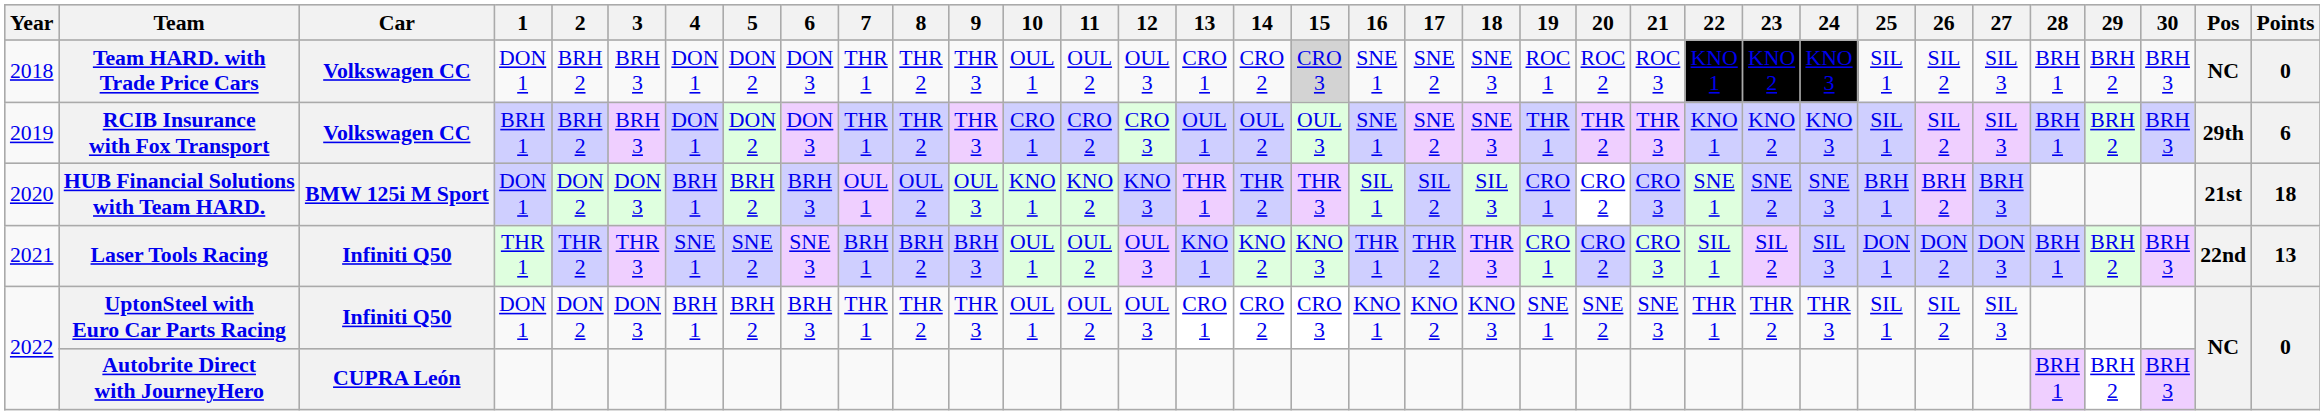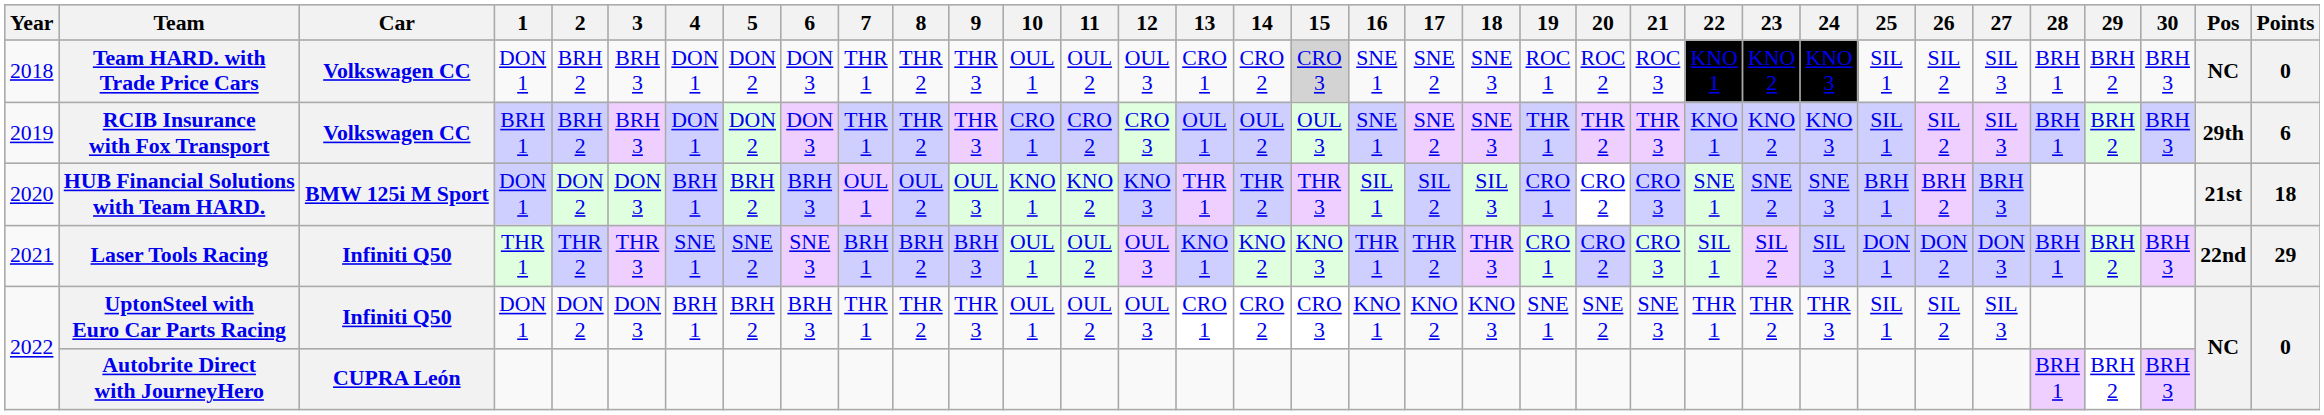 <table class="wikitable" style="text-align:center; font-size:85%">
 <tr>
 <th>Year</th>
 <th>Team</th>
 <th>Car</th>
 <th>1</th>
 <th>2</th>
 <th>3</th>
 <th>4</th>
 <th>5</th>
 <th>6</th>
 <th>7</th>
 <th>8</th>
 <th>9</th>
 <th>10</th>
 <th>11</th>
 <th>12</th>
 <th>13</th>
 <th>14</th>
 <th>15</th>
 <th>16</th>
 <th>17</th>
 <th>18</th>
 <th>19</th>
 <th>20</th>
 <th>21</th>
 <th>22</th>
 <th>23</th>
 <th>24</th>
 <th>25</th>
 <th>26</th>
 <th>27</th>
 <th>28</th>
 <th>29</th>
 <th>30</th>
 <th>Pos</th>
 <th>Points</th>
 </tr>
 <tr>
 <td><a href='#'>2018</a></td>
 <th nowrap><a href='#'>Team HARD. with<br>Trade Price Cars</a></th>
 <th nowrap><a href='#'>Volkswagen CC</a></th>
 <td><a href='#'>DON<br>1</a></td>
 <td><a href='#'>BRH<br>2</a></td>
 <td><a href='#'>BRH<br>3</a></td>
 <td><a href='#'>DON<br>1</a></td>
 <td><a href='#'>DON<br>2</a></td>
 <td><a href='#'>DON<br>3</a></td>
 <td><a href='#'>THR<br>1</a></td>
 <td><a href='#'>THR<br>2</a></td>
 <td><a href='#'>THR<br>3</a></td>
 <td><a href='#'>OUL<br>1</a></td>
 <td><a href='#'>OUL<br>2</a></td>
 <td><a href='#'>OUL<br>3</a></td>
 <td><a href='#'>CRO<br>1</a></td>
 <td><a href='#'>CRO<br>2</a></td>
 <td style="background: lightgrey;"><a href='#'>CRO<br>3</a></td>
 <td><a href='#'>SNE<br>1</a></td>
 <td><a href='#'>SNE<br>2</a></td>
 <td><a href='#'>SNE<br>3</a></td>
 <td><a href='#'>ROC<br>1</a></td>
 <td><a href='#'>ROC<br>2</a></td>
 <td><a href='#'>ROC<br>3</a></td>
 <td style="background:black; color:white"><a href='#'><span>KNO<br>1</span></a><br></td>
 <td style="background:black; color:white"><a href='#'><span>KNO<br>2</span></a><br></td>
 <td style="background:black; color:white"><a href='#'><span>KNO<br>3</span></a><br></td>
 <td><a href='#'>SIL<br>1</a></td>
 <td><a href='#'>SIL<br>2</a></td>
 <td><a href='#'>SIL<br>3</a></td>
 <td><a href='#'>BRH<br>1</a></td>
 <td><a href='#'>BRH<br>2</a></td>
 <td><a href='#'>BRH<br>3</a></td>
 <th>NC</th>
 <th>0</th>
 </tr>
 <tr>
 <td><a href='#'>2019</a></td>
 <th nowrap><a href='#'>RCIB Insurance<br>with Fox Transport</a></th>
 <th nowrap><a href='#'>Volkswagen CC</a></th>
 <td style="background:#CFCFFF;"><a href='#'>BRH<br>1</a><br></td>
 <td style="background:#CFCFFF;"><a href='#'>BRH<br>2</a><br></td>
 <td style="background:#EFCFFF;"><a href='#'>BRH<br>3</a><br></td>
 <td style="background:#CFCFFF;"><a href='#'>DON<br>1</a><br></td>
 <td style="background:#DFFFDF;"><a href='#'>DON<br>2</a><br></td>
 <td style="background:#EFCFFF;"><a href='#'>DON<br>3</a><br></td>
 <td style="background:#CFCFFF;"><a href='#'>THR<br>1</a><br></td>
 <td style="background:#CFCFFF;"><a href='#'>THR<br>2</a><br></td>
 <td style="background:#EFCFFF;"><a href='#'>THR<br>3</a><br></td>
 <td style="background:#CFCFFF;"><a href='#'>CRO<br>1</a><br></td>
 <td style="background:#CFCFFF;"><a href='#'>CRO<br>2</a><br></td>
 <td style="background:#DFFFDF;"><a href='#'>CRO<br>3</a><br></td>
 <td style="background:#CFCFFF;"><a href='#'>OUL<br>1</a><br></td>
 <td style="background:#CFCFFF;"><a href='#'>OUL<br>2</a><br></td>
 <td style="background:#DFFFDF;"><a href='#'>OUL<br>3</a><br></td>
 <td style="background:#CFCFFF;"><a href='#'>SNE<br>1</a><br></td>
 <td style="background:#EFCFFF;"><a href='#'>SNE<br>2</a><br></td>
 <td style="background:#EFCFFF;"><a href='#'>SNE<br>3</a><br></td>
 <td style="background:#CFCFFF;"><a href='#'>THR<br>1</a><br></td>
 <td style="background:#EFCFFF;"><a href='#'>THR<br>2</a><br></td>
 <td style="background:#EFCFFF;"><a href='#'>THR<br>3</a><br></td>
 <td style="background:#CFCFFF;"><a href='#'>KNO<br>1</a><br></td>
 <td style="background:#CFCFFF;"><a href='#'>KNO<br>2</a><br></td>
 <td style="background:#CFCFFF;"><a href='#'>KNO<br>3</a><br></td>
 <td style="background:#CFCFFF;"><a href='#'>SIL<br>1</a><br></td>
 <td style="background:#EFCFFF;"><a href='#'>SIL<br>2</a><br></td>
 <td style="background:#EFCFFF;"><a href='#'>SIL<br>3</a><br></td>
 <td style="background:#CFCFFF;"><a href='#'>BRH<br>1</a><br></td>
 <td style="background:#DFFFDF;"><a href='#'>BRH<br>2</a><br></td>
 <td style="background:#CFCFFF;"><a href='#'>BRH<br>3</a><br></td>
 <th>29th</th>
 <th>6</th>
 </tr>
 <tr>
 <td><a href='#'>2020</a></td>
 <th nowrap><a href='#'>HUB Financial Solutions<br>with Team HARD.</a></th>
 <th nowrap><a href='#'>BMW 125i M Sport</a></th>
 <td style="background:#CFCFFF;"><a href='#'>DON<br>1</a><br></td>
 <td style="background:#DFFFDF;"><a href='#'>DON<br>2</a><br></td>
 <td style="background:#DFFFDF;"><a href='#'>DON<br>3</a><br></td>
 <td style="background:#CFCFFF;"><a href='#'>BRH<br>1</a><br></td>
 <td style="background:#DFFFDF;"><a href='#'>BRH<br>2</a><br></td>
 <td style="background:#CFCFFF;"><a href='#'>BRH<br>3</a><br></td>
 <td style="background:#EFCFFF;"><a href='#'>OUL<br>1</a><br></td>
 <td style="background:#CFCFFF;"><a href='#'>OUL<br>2</a><br></td>
 <td style="background:#DFFFDF;"><a href='#'>OUL<br>3</a><br></td>
 <td style="background:#DFFFDF;"><a href='#'>KNO<br>1</a><br></td>
 <td style="background:#DFFFDF;"><a href='#'>KNO<br>2</a><br></td>
 <td style="background:#CFCFFF;"><a href='#'>KNO<br>3</a><br></td>
 <td style="background:#EFCFFF;"><a href='#'>THR<br>1</a><br></td>
 <td style="background:#CFCFFF;"><a href='#'>THR<br>2</a><br></td>
 <td style="background:#EFCFFF;"><a href='#'>THR<br>3</a><br></td>
 <td style="background:#DFFFDF;"><a href='#'>SIL<br>1</a><br></td>
 <td style="background:#CFCFFF;"><a href='#'>SIL<br>2</a><br></td>
 <td style="background:#DFFFDF;"><a href='#'>SIL<br>3</a><br></td>
 <td style="background:#CFCFFF;"><a href='#'>CRO<br>1</a><br></td>
 <td style="background:#FFFFFF;"><a href='#'>CRO<br>2</a><br></td>
 <td style="background:#CFCFFF;"><a href='#'>CRO<br>3</a><br></td>
 <td style="background:#DFFFDF;"><a href='#'>SNE<br>1</a><br></td>
 <td style="background:#CFCFFF;"><a href='#'>SNE<br>2</a><br></td>
 <td style="background:#CFCFFF;"><a href='#'>SNE<br>3</a><br></td>
 <td style="background:#CFCFFF;"><a href='#'>BRH<br>1</a><br></td>
 <td style="background:#EFCFFF;"><a href='#'>BRH<br>2</a><br></td>
 <td style="background:#CFCFFF;"><a href='#'>BRH<br>3</a><br></td>
 <td></td>
 <td></td>
 <td></td>
 <th>21st</th>
 <th>18</th>
 </tr>
 <tr>
 <td><a href='#'>2021</a></td>
 <th nowrap><a href='#'>Laser Tools Racing</a></th>
 <th nowrap><a href='#'>Infiniti Q50</a></th>
 <td style="background:#DFFFDF;"><a href='#'>THR<br>1</a><br></td>
 <td style="background:#CFCFFF;"><a href='#'>THR<br>2</a><br></td>
 <td style="background:#EFCFFF;"><a href='#'>THR<br>3</a><br></td>
 <td style="background:#CFCFFF;"><a href='#'>SNE<br>1</a><br></td>
 <td style="background:#CFCFFF;"><a href='#'>SNE<br>2</a><br></td>
 <td style="background:#EFCFFF;"><a href='#'>SNE<br>3</a><br></td>
 <td style="background:#CFCFFF;"><a href='#'>BRH<br>1</a><br></td>
 <td style="background:#CFCFFF;"><a href='#'>BRH<br>2</a><br></td>
 <td style="background:#CFCFFF;"><a href='#'>BRH<br>3</a><br></td>
 <td style="background:#DFFFDF;"><a href='#'>OUL<br>1</a><br></td>
 <td style="background:#DFFFDF;"><a href='#'>OUL<br>2</a><br></td>
 <td style="background:#EFCFFF;"><a href='#'>OUL<br>3</a><br></td>
 <td style="background:#CFCFFF;"><a href='#'>KNO<br>1</a><br></td>
 <td style="background:#DFFFDF;"><a href='#'>KNO<br>2</a><br></td>
 <td style="background:#DFFFDF;"><a href='#'>KNO<br>3</a><br></td>
 <td style="background:#CFCFFF;"><a href='#'>THR<br>1</a><br></td>
 <td style="background:#CFCFFF;"><a href='#'>THR<br>2</a><br></td>
 <td style="background:#EFCFFF;"><a href='#'>THR<br>3</a><br></td>
 <td style="background:#DFFFDF;"><a href='#'>CRO<br>1</a><br></td>
 <td style="background:#CFCFFF;"><a href='#'>CRO<br>2</a><br></td>
 <td style="background:#DFFFDF;"><a href='#'>CRO<br>3</a><br></td>
 <td style="background:#DFFFDF;"><a href='#'>SIL<br>1</a><br></td>
 <td style="background:#EFCFFF;"><a href='#'>SIL<br>2</a><br></td>
 <td style="background:#CFCFFF;"><a href='#'>SIL<br>3</a><br></td>
 <td style="background:#CFCFFF;"><a href='#'>DON<br>1</a><br></td>
 <td style="background:#CFCFFF;"><a href='#'>DON<br>2</a><br></td>
 <td style="background:#CFCFFF;"><a href='#'>DON<br>3</a><br></td>
 <td style="background:#CFCFFF;"><a href='#'>BRH<br>1</a><br></td>
 <td style="background:#DFFFDF;"><a href='#'>BRH<br>2</a><br></td>
 <td style="background:#EFCFFF;"><a href='#'>BRH<br>3</a><br></td>
 <th>22nd</th>
-<th>13</th>
+<th>29</th>
 </tr>
 <tr>
 <td rowspan=2><a href='#'>2022</a></td>
 <th nowrap><a href='#'>UptonSteel with<br>Euro Car Parts Racing</a></th>
 <th nowrap><a href='#'>Infiniti Q50</a></th>
 <td><a href='#'>DON<br>1</a></td>
 <td><a href='#'>DON<br>2</a></td>
 <td><a href='#'>DON<br>3</a></td>
 <td><a href='#'>BRH<br>1</a></td>
 <td><a href='#'>BRH<br>2</a></td>
 <td><a href='#'>BRH<br>3</a></td>
 <td><a href='#'>THR<br>1</a></td>
 <td><a href='#'>THR<br>2</a></td>
 <td><a href='#'>THR<br>3</a></td>
 <td><a href='#'>OUL<br>1</a></td>
 <td><a href='#'>OUL<br>2</a></td>
 <td><a href='#'>OUL<br>3</a></td>
 <td style="background:#FFFFFF;"><a href='#'>CRO<br>1</a><br></td>
 <td style="background:#FFFFFF;"><a href='#'>CRO<br>2</a><br></td>
 <td style="background:#FFFFFF;"><a href='#'>CRO<br>3</a><br></td>
 <td><a href='#'>KNO<br>1</a></td>
 <td><a href='#'>KNO<br>2</a></td>
 <td><a href='#'>KNO<br>3</a></td>
 <td><a href='#'>SNE<br>1</a></td>
 <td><a href='#'>SNE<br>2</a></td>
 <td><a href='#'>SNE<br>3</a></td>
 <td><a href='#'>THR<br>1</a></td>
 <td><a href='#'>THR<br>2</a></td>
 <td><a href='#'>THR<br>3</a></td>
 <td><a href='#'>SIL<br>1</a></td>
 <td><a href='#'>SIL<br>2</a></td>
 <td><a href='#'>SIL<br>3</a></td>
 <td></td>
 <td></td>
 <td></td>
 <th rowspan=2>NC</th>
 <th rowspan=2>0</th>
 </tr>
 <tr>
 <th nowrap><a href='#'>Autobrite Direct<br>with JourneyHero</a></th>
 <th nowrap><a href='#'>CUPRA León</a></th>
 <td></td>
 <td></td>
 <td></td>
 <td></td>
 <td></td>
 <td></td>
 <td></td>
 <td></td>
 <td></td>
 <td></td>
 <td></td>
 <td></td>
 <td></td>
 <td></td>
 <td></td>
 <td></td>
 <td></td>
 <td></td>
 <td></td>
 <td></td>
 <td></td>
 <td></td>
 <td></td>
 <td></td>
 <td></td>
 <td></td>
 <td></td>
 <td style="background:#EFCFFF;"><a href='#'>BRH<br>1</a><br></td>
 <td style="background:#FFFFFF;"><a href='#'>BRH<br>2</a><br></td>
 <td style="background:#EFCFFF;"><a href='#'>BRH<br>3</a><br></td>
 </tr>
 </table>
